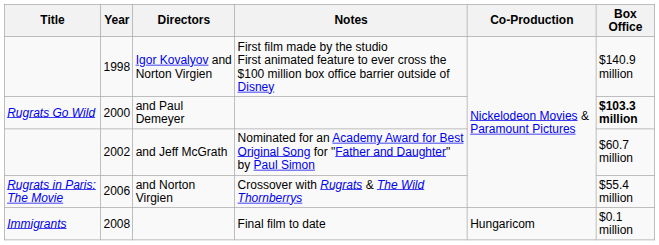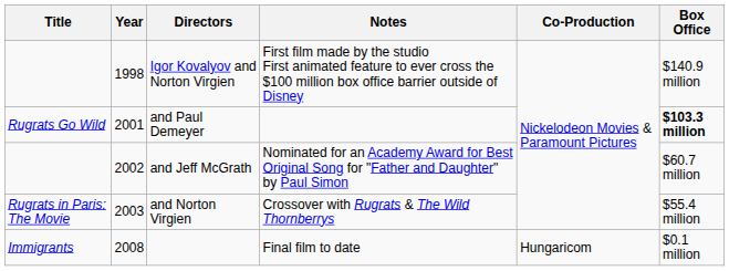 <table class="wikitable sortable">
 <tr>
 <th>Title</th>
 <th>Year</th>
 <th>Directors</th>
 <th>Notes</th>
 <th>Co-Production</th>
 <th>Box Office</th>
 </tr>
 <tr>
 <td><em></em></td>
 <td>1998</td>
 <td><a href='#'>Igor Kovalyov</a> and Norton Virgien</td>
 <td>First film made by the studio<br>First animated feature to ever cross the $100 million box office barrier outside of <a href='#'>Disney</a></td>
 <td rowspan=4><a href='#'>Nickelodeon Movies</a> & <a href='#'>Paramount Pictures</a></td>
 <td>$140.9 million</td>
 </tr>
 <tr>
 <td><em><a href='#'>Rugrats Go Wild</a></em></td>
-<td>2000</td>
+<td>2001</td>
 <td> and Paul Demeyer</td>
 <td></td>
 <td><strong>$103.3 million</strong></td>
 </tr>
 <tr>
 <td><em></em></td>
 <td>2002</td>
 <td> and Jeff McGrath</td>
 <td>Nominated for an <a href='#'>Academy Award for Best Original Song</a> for "<a href='#'>Father and Daughter</a>" by <a href='#'>Paul Simon</a></td>
 <td>$60.7 million</td>
 </tr>
 <tr>
 <td><em><a href='#'>Rugrats in Paris: The Movie</a></em></td>
-<td>2006</td>
+<td>2003</td>
 <td> and Norton Virgien</td>
 <td>Crossover with <em><a href='#'>Rugrats</a></em> & <em><a href='#'>The Wild Thornberrys</a></em></td>
 <td>$55.4 million</td>
 </tr>
 <tr>
 <td><em><a href='#'>Immigrants</a></em></td>
 <td>2008</td>
 <td></td>
 <td>Final film to date</td>
 <td>Hungaricom</td>
 <td>$0.1 million</td>
 </tr>
 </table>
